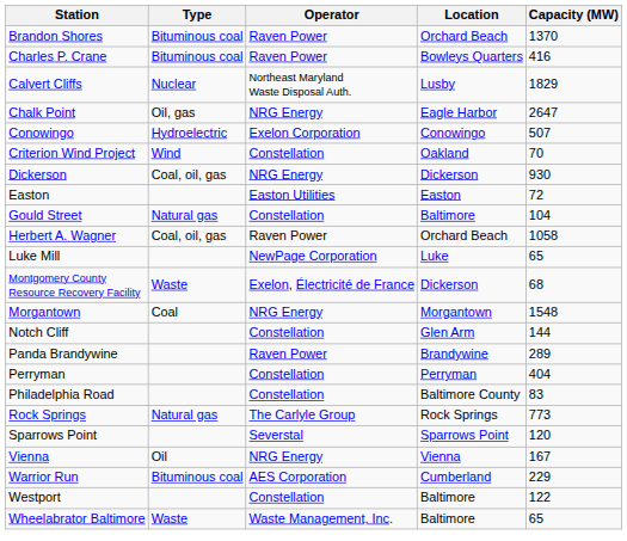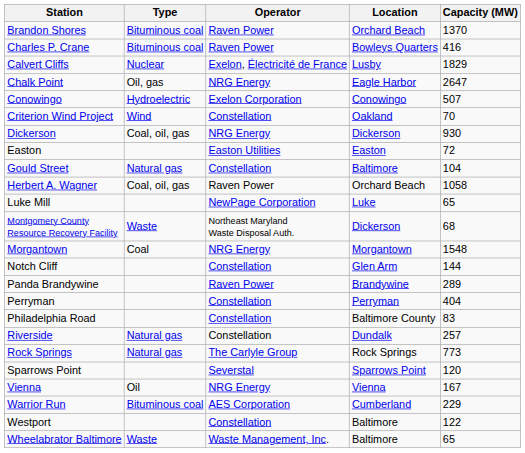 <table class="wikitable sortable" style="margin: 1em auto 1em auto">
 <tr>
 <th>Station</th>
 <th>Type</th>
 <th>Operator</th>
 <th>Location</th>
 <th>Capacity (MW)</th>
 </tr>
 <tr>
 <td><a href='#'>Brandon Shores</a></td>
 <td><a href='#'>Bituminous coal</a></td>
 <td><a href='#'>Raven Power</a></td>
 <td><a href='#'>Orchard Beach</a></td>
 <td>1370</td>
 </tr>
 <tr>
 <td><a href='#'>Charles P. Crane</a></td>
 <td><a href='#'>Bituminous coal</a></td>
 <td><a href='#'>Raven Power</a></td>
 <td><a href='#'>Bowleys Quarters</a></td>
 <td>416</td>
 </tr>
 <tr>
 <td><a href='#'>Calvert Cliffs</a></td>
 <td><a href='#'>Nuclear</a></td>
-<td><small>Northeast Maryland<br>Waste Disposal Auth.</small></td>
+<td><a href='#'>Exelon</a>, <a href='#'>Électricité de France</a></td>
 <td><a href='#'>Lusby</a></td>
 <td>1829</td>
 </tr>
 <tr>
 <td><a href='#'>Chalk Point</a></td>
 <td>Oil, gas</td>
 <td><a href='#'>NRG Energy</a></td>
 <td><a href='#'>Eagle Harbor</a></td>
 <td>2647</td>
 </tr>
 <tr>
 <td><a href='#'>Conowingo</a></td>
 <td><a href='#'>Hydroelectric</a></td>
 <td><a href='#'>Exelon Corporation</a></td>
 <td><a href='#'>Conowingo</a></td>
 <td>507</td>
 </tr>
 <tr>
 <td><a href='#'>Criterion Wind Project</a></td>
 <td><a href='#'>Wind</a></td>
 <td><a href='#'>Constellation</a></td>
 <td><a href='#'>Oakland</a></td>
 <td>70</td>
 </tr>
 <tr>
 <td><a href='#'>Dickerson</a></td>
 <td>Coal, oil, gas</td>
 <td><a href='#'>NRG Energy</a></td>
 <td><a href='#'>Dickerson</a></td>
 <td>930</td>
 </tr>
 <tr>
 <td>Easton</td>
 <td></td>
 <td><a href='#'>Easton Utilities</a></td>
 <td><a href='#'>Easton</a></td>
 <td>72</td>
 </tr>
 <tr>
 <td><a href='#'>Gould Street</a></td>
 <td><a href='#'>Natural gas</a></td>
 <td><a href='#'>Constellation</a></td>
 <td><a href='#'>Baltimore</a></td>
 <td>104</td>
 </tr>
 <tr>
 <td><a href='#'>Herbert A. Wagner</a></td>
 <td>Coal, oil, gas</td>
 <td>Raven Power</td>
 <td>Orchard Beach</td>
 <td>1058</td>
 </tr>
 <tr>
 <td>Luke Mill</td>
 <td></td>
 <td><a href='#'>NewPage Corporation</a></td>
 <td><a href='#'>Luke</a></td>
 <td>65</td>
 </tr>
 <tr>
 <td><small><a href='#'>Montgomery County<br>Resource Recovery Facility</a></small></td>
 <td><a href='#'>Waste</a></td>
-<td><a href='#'>Exelon</a>, <a href='#'>Électricité de France</a></td>
+<td><small>Northeast Maryland<br>Waste Disposal Auth.</small></td>
 <td><a href='#'>Dickerson</a></td>
 <td>68</td>
 </tr>
 <tr>
 <td><a href='#'>Morgantown</a></td>
 <td>Coal</td>
 <td><a href='#'>NRG Energy</a></td>
 <td><a href='#'>Morgantown</a></td>
 <td>1548</td>
 </tr>
 <tr>
 <td>Notch Cliff</td>
 <td></td>
 <td><a href='#'>Constellation</a></td>
 <td><a href='#'>Glen Arm</a></td>
 <td>144</td>
 </tr>
 <tr>
 <td>Panda Brandywine</td>
 <td></td>
 <td><a href='#'>Raven Power</a></td>
 <td><a href='#'>Brandywine</a></td>
 <td>289</td>
 </tr>
 <tr>
 <td>Perryman</td>
 <td></td>
 <td><a href='#'>Constellation</a></td>
 <td><a href='#'>Perryman</a></td>
 <td>404</td>
 </tr>
 <tr>
 <td>Philadelphia Road</td>
 <td></td>
 <td><a href='#'>Constellation</a></td>
 <td>Baltimore County</td>
 <td>83</td>
+</tr>
+<tr>
+<td><a href='#'>Riverside</a></td>
+<td><a href='#'>Natural gas</a></td>
+<td Constellation (An Exelon Company)>Constellation</td>
+<td><a href='#'>Dundalk</a></td>
+<td>257</td>
 </tr>
 <tr>
 <td><a href='#'>Rock Springs</a></td>
 <td><a href='#'>Natural gas</a></td>
 <td><a href='#'>The Carlyle Group</a></td>
 <td>Rock Springs</td>
 <td>773</td>
 </tr>
 <tr>
 <td>Sparrows Point</td>
 <td></td>
 <td><a href='#'>Severstal</a></td>
 <td><a href='#'>Sparrows Point</a></td>
 <td>120</td>
 </tr>
 <tr>
 <td><a href='#'>Vienna</a></td>
 <td>Oil</td>
 <td><a href='#'>NRG Energy</a></td>
 <td><a href='#'>Vienna</a></td>
 <td>167</td>
 </tr>
 <tr>
 <td><a href='#'>Warrior Run</a></td>
 <td><a href='#'>Bituminous coal</a></td>
 <td><a href='#'>AES Corporation</a></td>
 <td><a href='#'>Cumberland</a></td>
 <td>229</td>
 </tr>
 <tr>
 <td>Westport</td>
 <td></td>
 <td><a href='#'>Constellation</a></td>
 <td>Baltimore</td>
 <td>122</td>
 </tr>
 <tr>
 <td><a href='#'>Wheelabrator Baltimore</a></td>
 <td><a href='#'>Waste</a></td>
 <td><a href='#'>Waste Management, Inc</a>.</td>
 <td>Baltimore</td>
 <td>65</td>
 </tr>
 </table>
